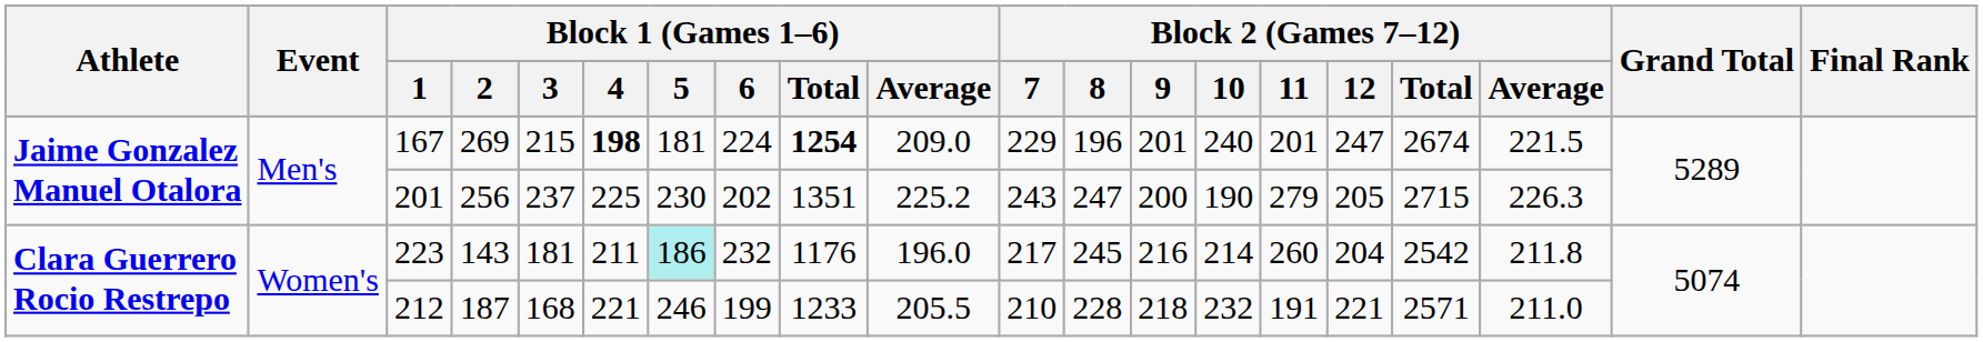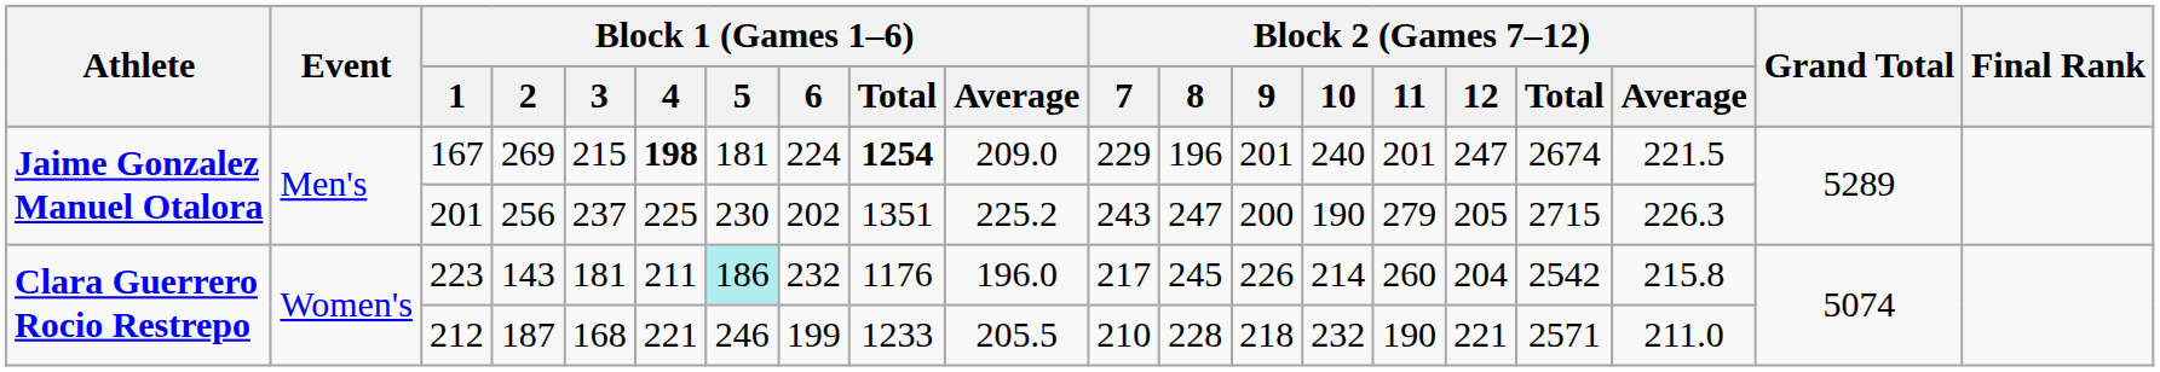 <table class="wikitable" border="1" style="font-size:90%">
 <tr>
 <th rowspan=2>Athlete</th>
 <th rowspan=2>Event</th>
 <th colspan=8>Block 1 (Games 1–6)</th>
 <th colspan=8>Block 2 (Games 7–12)</th>
 <th rowspan=2>Grand Total</th>
 <th rowspan=2>Final Rank</th>
 </tr>
 <tr>
 <th>1</th>
 <th>2</th>
 <th>3</th>
 <th>4</th>
 <th>5</th>
 <th>6</th>
 <th>Total</th>
 <th>Average</th>
 <th>7</th>
 <th>8</th>
 <th>9</th>
 <th>10</th>
 <th>11</th>
 <th>12</th>
 <th>Total</th>
 <th>Average</th>
 </tr>
 <tr align=center>
 <td align=left rowspan=2><strong><a href='#'>Jaime Gonzalez</a><br><a href='#'>Manuel Otalora</a></strong></td>
 <td align=left rowspan=2><a href='#'>Men's</a></td>
 <td>167</td>
 <td>269</td>
 <td>215</td>
 <td><strong>198</strong></td>
 <td>181</td>
 <td>224</td>
 <td><strong>1254</strong></td>
 <td>209.0</td>
 <td>229</td>
 <td>196</td>
 <td>201</td>
 <td>240</td>
 <td>201</td>
 <td>247</td>
 <td>2674</td>
 <td>221.5</td>
 <td align=center rowspan=2> 5289</td>
 <td align=center rowspan=2> </td>
 </tr>
 <tr align=center>
 <td>201</td>
 <td>256</td>
 <td>237</td>
 <td>225</td>
 <td>230</td>
 <td>202</td>
 <td>1351</td>
 <td>225.2</td>
 <td>243</td>
 <td>247</td>
 <td>200</td>
 <td>190</td>
 <td>279</td>
 <td>205</td>
 <td>2715</td>
 <td>226.3</td>
 </tr>
 <tr align=center>
 <td align=left rowspan=2><strong><a href='#'>Clara Guerrero</a><br><a href='#'>Rocio Restrepo</a></strong></td>
 <td align=left rowspan=2><a href='#'>Women's</a></td>
 <td>223</td>
 <td>143</td>
 <td>181</td>
 <td>211</td>
 <td style="background: paleturquoise;">186</td>
 <td>232</td>
 <td>1176</td>
 <td>196.0</td>
 <td>217</td>
 <td>245</td>
-<td>216</td>
+<td>226</td>
 <td>214</td>
 <td>260</td>
 <td>204</td>
 <td>2542</td>
-<td>211.8</td>
+<td>215.8</td>
 <td align=center rowspan=2> 5074</td>
 <td align=center rowspan=2></td>
 </tr>
 <tr align=center>
 <td>212</td>
 <td>187</td>
 <td>168</td>
 <td>221</td>
 <td>246</td>
 <td>199</td>
 <td>1233</td>
 <td>205.5</td>
 <td>210</td>
 <td>228</td>
 <td>218</td>
 <td>232</td>
-<td>191</td>
+<td>190</td>
 <td>221</td>
 <td>2571</td>
 <td>211.0</td>
 </tr>
 </table>
